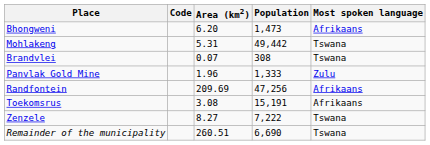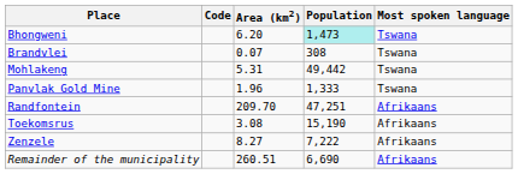 <table class="wikitable sortable">
 <tr>
 <th>Place</th>
 <th>Code</th>
 <th>Area (km<sup>2</sup>)</th>
 <th>Population</th>
 <th>Most spoken language</th>
 </tr>
 <tr>
 <td><a href='#'>Bhongweni</a></td>
 <td></td>
 <td>6.20</td>
-<td>1,473</td>
-<td><a href='#'>Afrikaans</a></td>
+<td style="background: paleturquoise;">1,473</td>
+<td><a href='#'>Tswana</a></td>
+</tr>
+<tr>
+<td><a href='#'>Brandvlei</a></td>
+<td></td>
+<td>0.07</td>
+<td>308</td>
+<td>Tswana</td>
 </tr>
 <tr>
 <td><a href='#'>Mohlakeng</a></td>
 <td></td>
 <td>5.31</td>
 <td>49,442</td>
 <td>Tswana</td>
 </tr>
 <tr>
-<td><a href='#'>Brandvlei</a></td>
-<td></td>
-<td>0.07</td>
-<td>308</td>
-<td>Tswana</td>
-</tr>
-<tr>
 <td><a href='#'>Panvlak Gold Mine</a></td>
 <td></td>
 <td>1.96</td>
 <td>1,333</td>
-<td><a href='#'>Zulu</a></td>
+<td>Tswana</td>
 </tr>
 <tr>
 <td><a href='#'>Randfontein</a></td>
 <td></td>
-<td>209.69</td>
-<td>47,256</td>
+<td>209.70</td>
+<td>47,251</td>
 <td><a href='#'>Afrikaans</a></td>
 </tr>
 <tr>
 <td><a href='#'>Toekomsrus</a></td>
 <td></td>
 <td>3.08</td>
-<td>15,191</td>
+<td>15,190</td>
 <td>Afrikaans</td>
 </tr>
 <tr>
 <td><a href='#'>Zenzele</a></td>
 <td></td>
 <td>8.27</td>
 <td>7,222</td>
-<td>Tswana</td>
+<td>Afrikaans</td>
 </tr>
 <tr>
 <td><em>Remainder of the municipality</em></td>
 <td></td>
 <td>260.51</td>
 <td>6,690</td>
-<td>Tswana</td>
+<td><a href='#'>Afrikaans</a></td>
 </tr>
 </table>
